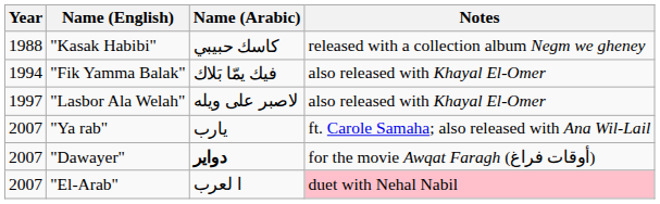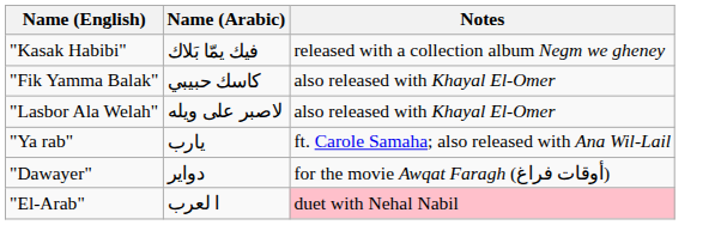 <table class="wikitable">
 <tr>
-<th>Year</th>
 <th>Name (English)</th>
 <th>Name (Arabic)</th>
 <th>Notes</th>
 </tr>
 <tr>
-<td>1988</td>
 <td>"Kasak Habibi"</td>
-<td>كاسك حبيبي</td>
+<td>فيك يمّا بَلاك</td>
 <td>released with a collection album <em>Negm we gheney</em></td>
 </tr>
 <tr>
-<td>1994</td>
 <td>"Fik Yamma Balak"</td>
-<td>فيك يمّا بَلاك</td>
+<td>كاسك حبيبي</td>
 <td>also released with <em>Khayal El-Omer</em></td>
 </tr>
 <tr>
-<td>1997</td>
 <td>"Lasbor Ala Welah"</td>
 <td>لاصبر على ويله</td>
 <td>also released with <em>Khayal El-Omer</em></td>
 </tr>
 <tr>
-<td>2007</td>
 <td>"Ya rab"</td>
 <td>يارب</td>
 <td>ft. <a href='#'>Carole Samaha</a>; also released with <em>Ana Wil-Lail</em></td>
 </tr>
 <tr>
-<td>2007</td>
 <td>"Dawayer"</td>
-<td><strong>دواير</strong></td>
+<td>دواير</td>
 <td>for the movie <em>Awqat Faragh</em> (أوقات فراغ)</td>
 </tr>
 <tr>
-<td>2007</td>
 <td>"El-Arab"</td>
 <td>ا لعرب</td>
 <td style="background: pink;">duet with Nehal Nabil</td>
 </tr>
 </table>
